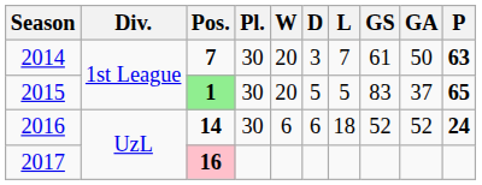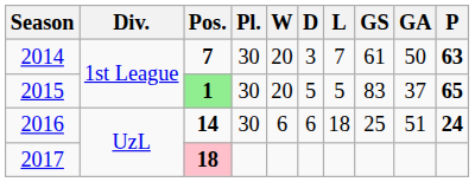 <table class="wikitable" style="text-align: center;">
 <tr>
 <th>Season</th>
 <th>Div.</th>
 <th>Pos.</th>
 <th>Pl.</th>
 <th>W</th>
 <th>D</th>
 <th>L</th>
 <th>GS</th>
 <th>GA</th>
 <th>P</th>
 </tr>
 <tr>
 <td><a href='#'>2014</a></td>
 <td rowspan="2"><a href='#'>1st League</a></td>
 <td><strong>7</strong></td>
 <td>30</td>
 <td>20</td>
 <td>3</td>
 <td>7</td>
 <td>61</td>
 <td>50</td>
 <td><strong>63</strong></td>
 </tr>
 <tr>
 <td><a href='#'>2015</a></td>
 <td bgcolor="lightgreen"><strong>1</strong></td>
 <td>30</td>
 <td>20</td>
 <td>5</td>
 <td>5</td>
 <td>83</td>
 <td>37</td>
 <td><strong>65</strong></td>
 </tr>
 <tr>
 <td><a href='#'>2016</a></td>
 <td rowspan="2"><a href='#'>UzL</a></td>
 <td><strong>14</strong></td>
 <td>30</td>
 <td>6</td>
 <td>6</td>
 <td>18</td>
-<td>52</td>
-<td>52</td>
+<td>25</td>
+<td>51</td>
 <td><strong>24</strong></td>
 </tr>
 <tr>
 <td><a href='#'>2017</a></td>
-<td bgcolor="pink"><strong>16</strong></td>
+<td bgcolor="pink"><strong>18</strong></td>
 <td></td>
 <td></td>
 <td></td>
 <td></td>
 <td></td>
 <td></td>
 <td></td>
 </tr>
 </table>
